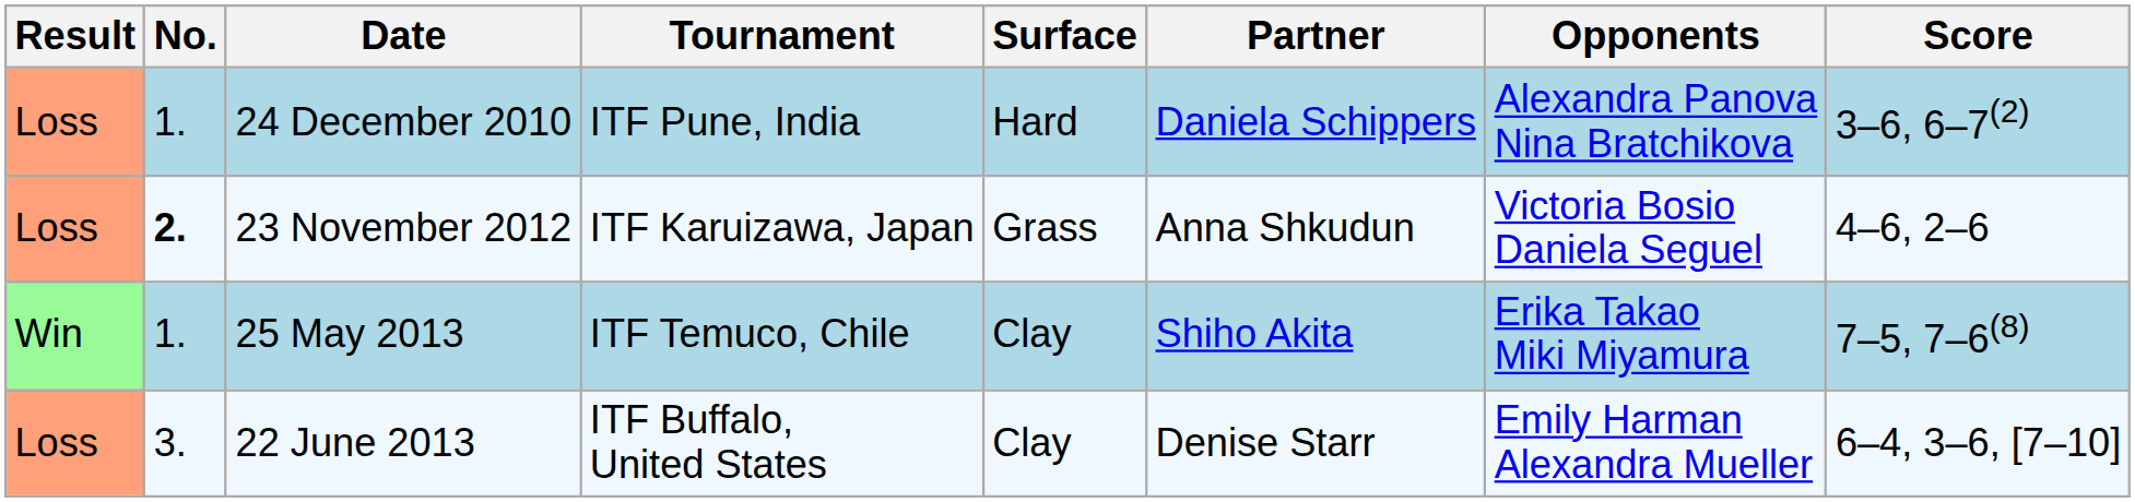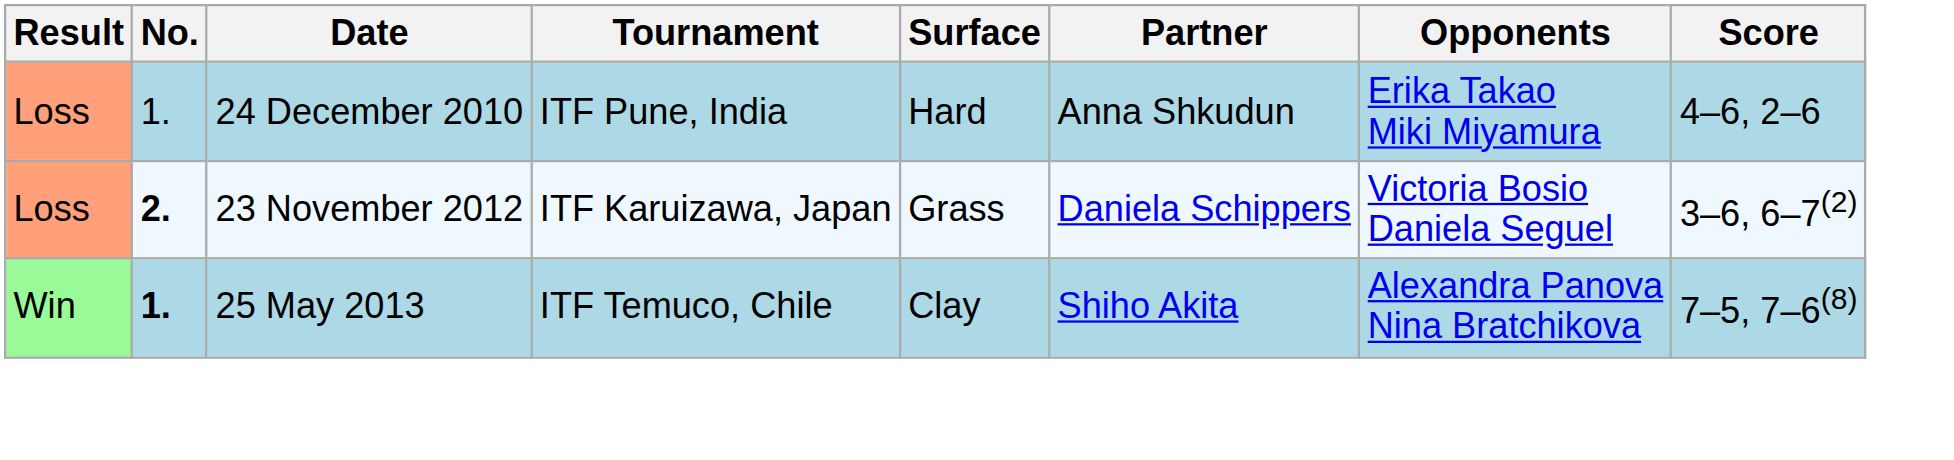 <table class="sortable wikitable">
 <tr>
 <th>Result</th>
 <th class="unsortable">No.</th>
 <th>Date</th>
 <th>Tournament</th>
 <th>Surface</th>
 <th>Partner</th>
 <th>Opponents</th>
 <th class="unsortable">Score</th>
 </tr>
 <tr style="background:lightblue;">
 <td style="background:#ffa07a;">Loss</td>
 <td>1.</td>
 <td>24 December 2010</td>
 <td>ITF Pune, India</td>
 <td>Hard</td>
-<td> <a href='#'>Daniela Schippers</a></td>
-<td> <a href='#'>Alexandra Panova</a> <br>  <a href='#'>Nina Bratchikova</a></td>
-<td>3–6, 6–7<sup>(2)</sup></td>
+<td> Anna Shkudun</td>
+<td> <a href='#'>Erika Takao</a> <br>  <a href='#'>Miki Miyamura</a></td>
+<td>4–6, 2–6</td>
 </tr>
 <tr style="background:#f0f8ff;">
 <td style="background:#ffa07a;">Loss</td>
 <td><strong>2.</strong></td>
 <td>23 November 2012</td>
 <td>ITF Karuizawa, Japan</td>
 <td>Grass</td>
-<td> Anna Shkudun</td>
+<td> <a href='#'>Daniela Schippers</a></td>
 <td> <a href='#'>Victoria Bosio</a> <br>  <a href='#'>Daniela Seguel</a></td>
-<td>4–6, 2–6</td>
+<td>3–6, 6–7<sup>(2)</sup></td>
 </tr>
 <tr style="background:lightblue;">
 <td bgcolor="98FB98">Win</td>
-<td>1.</td>
+<td><strong>1.</strong></td>
 <td>25 May 2013</td>
 <td>ITF Temuco, Chile</td>
 <td>Clay</td>
 <td> <a href='#'>Shiho Akita</a></td>
-<td> <a href='#'>Erika Takao</a> <br>  <a href='#'>Miki Miyamura</a></td>
+<td> <a href='#'>Alexandra Panova</a> <br>  <a href='#'>Nina Bratchikova</a></td>
 <td>7–5, 7–6<sup>(8)</sup></td>
 </tr>
-<tr style="background:#f0f8ff;">
-<td style="background:#ffa07a;">Loss</td>
-<td>3.</td>
-<td>22 June 2013</td>
-<td>ITF Buffalo, <br>United States</td>
-<td>Clay</td>
-<td> Denise Starr</td>
-<td> <a href='#'>Emily Harman</a> <br>  <a href='#'>Alexandra Mueller</a></td>
-<td>6–4, 3–6, [7–10]</td>
-</tr>
 </table>
